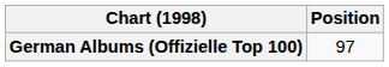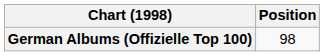 <table class="wikitable plainrowheaders" style="text-align:center">
 <tr>
 <th scope="col">Chart (1998)</th>
 <th scope="col">Position</th>
 </tr>
 <tr>
 <th scope="row">German Albums (Offizielle Top 100)</th>
-<td>97</td>
+<td>98</td>
 </tr>
 </table>
